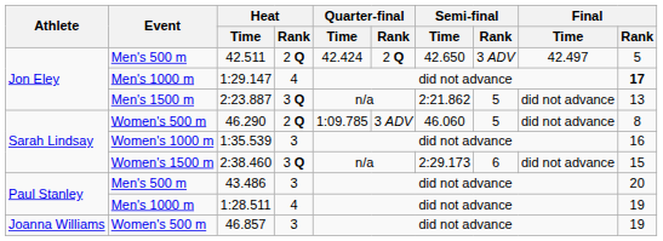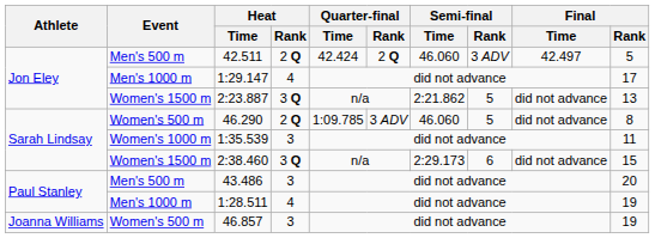 <table class="wikitable" style="font-size:90%">
 <tr>
 <th rowspan="2">Athlete</th>
 <th rowspan="2">Event</th>
 <th colspan="2">Heat</th>
 <th colspan="2">Quarter-final</th>
 <th colspan="2">Semi-final</th>
 <th colspan="2">Final</th>
 </tr>
 <tr>
 <th>Time</th>
 <th>Rank</th>
 <th>Time</th>
 <th>Rank</th>
 <th>Time</th>
 <th>Rank</th>
 <th>Time</th>
 <th>Rank</th>
 </tr>
 <tr>
 <td rowspan=3><a href='#'>Jon Eley</a></td>
 <td><a href='#'>Men's 500 m</a></td>
 <td align="center">42.511</td>
 <td align="center">2 <strong>Q</strong></td>
 <td align="center">42.424</td>
 <td align="center">2 <strong>Q</strong></td>
-<td align="center">42.650</td>
+<td align="center">46.060</td>
 <td align="center">3 <em>ADV</em></td>
 <td align="center">42.497</td>
 <td align="center">5</td>
 </tr>
 <tr>
 <td><a href='#'>Men's 1000 m</a></td>
 <td align="center">1:29.147</td>
 <td align="center">4</td>
 <td colspan=5 align="center">did not advance</td>
-<td align="center"><strong>17</strong></td>
+<td align="center">17</td>
 </tr>
 <tr>
-<td><a href='#'>Men's 1500 m</a></td>
+<td><a href='#'>Women's 1500 m</a></td>
 <td align="center">2:23.887</td>
 <td align="center">3 <strong>Q</strong></td>
 <td colspan=2 align="center">n/a</td>
 <td align="center">2:21.862</td>
 <td align="center">5</td>
 <td align="center">did not advance</td>
 <td align="center">13</td>
 </tr>
 <tr>
 <td rowspan=3><a href='#'>Sarah Lindsay</a></td>
 <td><a href='#'>Women's 500 m</a></td>
 <td align="center">46.290</td>
 <td align="center">2 <strong>Q</strong></td>
 <td align="center">1:09.785</td>
 <td align="center">3 <em>ADV</em></td>
 <td align="center">46.060</td>
 <td align="center">5</td>
 <td align="center">did not advance</td>
 <td align="center">8</td>
 </tr>
 <tr>
 <td><a href='#'>Women's 1000 m</a></td>
 <td align="center">1:35.539</td>
 <td align="center">3</td>
 <td colspan=5 align="center">did not advance</td>
-<td align="center">16</td>
+<td align="center">11</td>
 </tr>
 <tr>
 <td><a href='#'>Women's 1500 m</a></td>
 <td align="center">2:38.460</td>
 <td align="center">3 <strong>Q</strong></td>
 <td colspan=2 align="center">n/a</td>
 <td align="center">2:29.173</td>
 <td align="center">6</td>
 <td align="center">did not advance</td>
 <td align="center">15</td>
 </tr>
 <tr>
 <td rowspan=2><a href='#'>Paul Stanley</a></td>
 <td><a href='#'>Men's 500 m</a></td>
 <td align="center">43.486</td>
 <td align="center">3</td>
 <td colspan=5 align="center">did not advance</td>
 <td align="center">20</td>
 </tr>
 <tr>
 <td><a href='#'>Men's 1000 m</a></td>
 <td align="center">1:28.511</td>
 <td align="center">4</td>
 <td colspan=5 align="center">did not advance</td>
 <td align="center">19</td>
 </tr>
 <tr>
 <td><a href='#'>Joanna Williams</a></td>
 <td><a href='#'>Women's 500 m</a></td>
 <td align="center">46.857</td>
 <td align="center">3</td>
 <td colspan=5 align="center">did not advance</td>
 <td align="center">19</td>
 </tr>
 </table>
